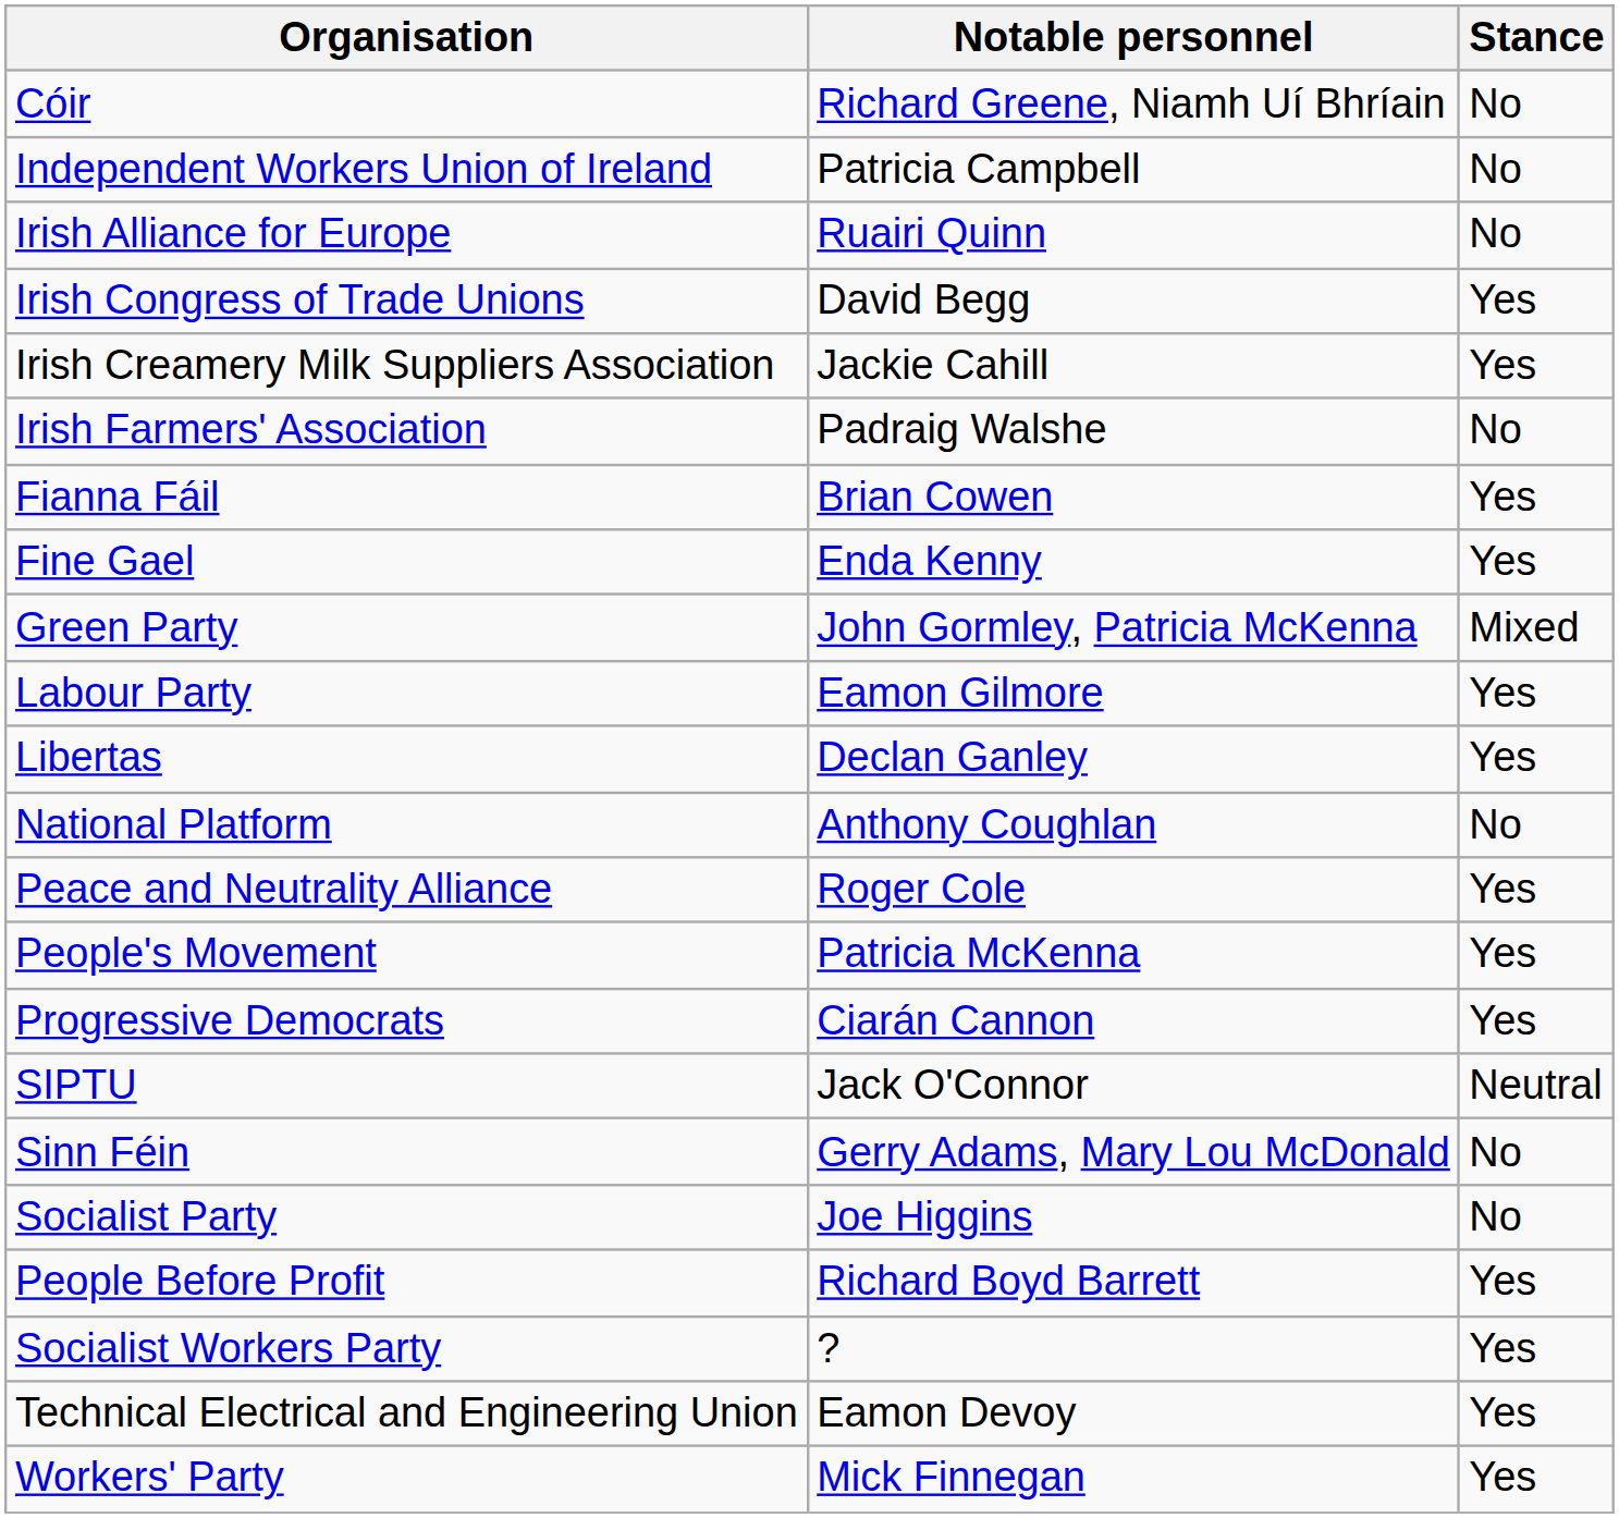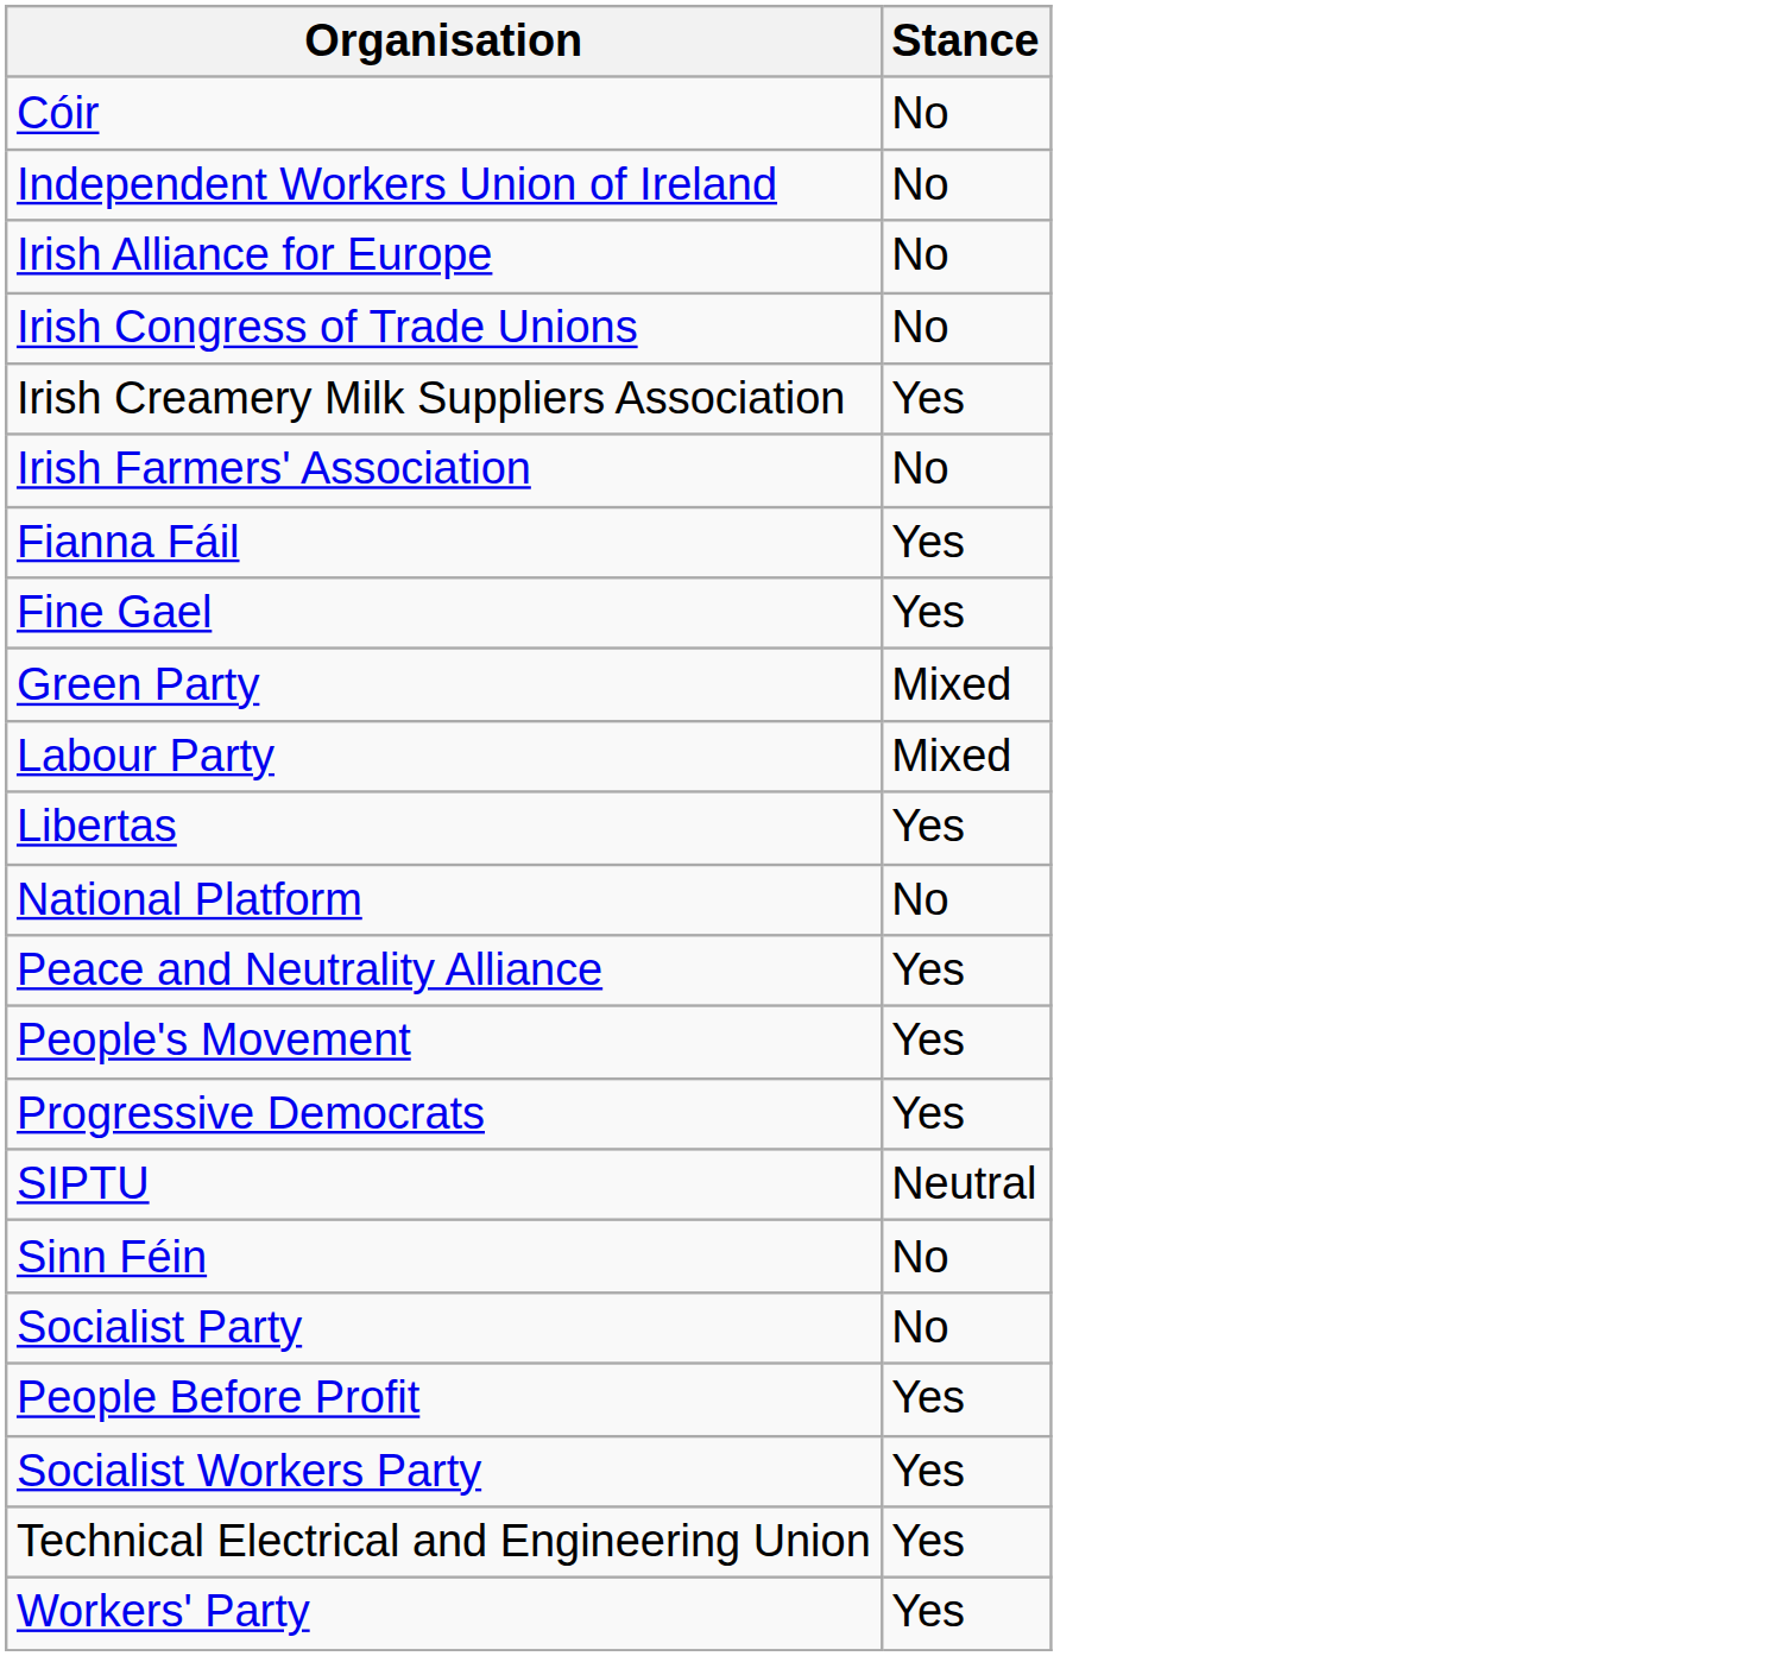 <table class="wikitable sortable">
 <tr>
 <th>Organisation</th>
-<th>Notable personnel</th>
 <th>Stance</th>
 </tr>
 <tr>
 <td><a href='#'>Cóir</a></td>
-<td><a href='#'>Richard Greene</a>, Niamh Uí Bhríain</td>
 <td>No</td>
 </tr>
 <tr>
 <td><a href='#'>Independent Workers Union of Ireland</a></td>
-<td>Patricia Campbell</td>
 <td>No</td>
 </tr>
 <tr>
 <td><a href='#'>Irish Alliance for Europe</a></td>
-<td><a href='#'>Ruairi Quinn</a></td>
 <td>No</td>
 </tr>
 <tr>
 <td><a href='#'>Irish Congress of Trade Unions</a></td>
-<td>David Begg</td>
-<td>Yes</td>
+<td>No</td>
 </tr>
 <tr>
 <td>Irish Creamery Milk Suppliers Association</td>
-<td>Jackie Cahill</td>
 <td>Yes</td>
 </tr>
 <tr>
 <td><a href='#'>Irish Farmers' Association</a></td>
-<td>Padraig Walshe</td>
 <td>No</td>
 </tr>
 <tr>
 <td><a href='#'>Fianna Fáil</a></td>
-<td><a href='#'>Brian Cowen</a></td>
 <td>Yes</td>
 </tr>
 <tr>
 <td><a href='#'>Fine Gael</a></td>
-<td><a href='#'>Enda Kenny</a></td>
 <td>Yes</td>
 </tr>
 <tr>
 <td><a href='#'>Green Party</a></td>
-<td><a href='#'>John Gormley</a>, <a href='#'>Patricia McKenna</a></td>
 <td>Mixed</td>
 </tr>
 <tr>
 <td><a href='#'>Labour Party</a></td>
-<td><a href='#'>Eamon Gilmore</a></td>
-<td>Yes</td>
+<td>Mixed</td>
 </tr>
 <tr>
 <td><a href='#'>Libertas</a></td>
-<td><a href='#'>Declan Ganley</a></td>
 <td>Yes</td>
 </tr>
 <tr>
 <td><a href='#'>National Platform</a></td>
-<td><a href='#'>Anthony Coughlan</a></td>
 <td>No</td>
 </tr>
 <tr>
 <td><a href='#'>Peace and Neutrality Alliance</a></td>
-<td><a href='#'>Roger Cole</a></td>
 <td>Yes</td>
 </tr>
 <tr>
 <td><a href='#'>People's Movement</a></td>
-<td><a href='#'>Patricia McKenna</a></td>
 <td>Yes</td>
 </tr>
 <tr>
 <td><a href='#'>Progressive Democrats</a></td>
-<td><a href='#'>Ciarán Cannon</a></td>
 <td>Yes</td>
 </tr>
 <tr>
 <td><a href='#'>SIPTU</a></td>
-<td>Jack O'Connor</td>
 <td>Neutral</td>
 </tr>
 <tr>
 <td><a href='#'>Sinn Féin</a></td>
-<td><a href='#'>Gerry Adams</a>, <a href='#'>Mary Lou McDonald</a></td>
 <td>No</td>
 </tr>
 <tr>
 <td><a href='#'>Socialist Party</a></td>
-<td><a href='#'>Joe Higgins</a></td>
 <td>No</td>
 </tr>
 <tr>
 <td><a href='#'>People Before Profit</a></td>
-<td><a href='#'>Richard Boyd Barrett</a></td>
 <td>Yes</td>
 </tr>
 <tr>
 <td><a href='#'>Socialist Workers Party</a></td>
-<td>?</td>
 <td>Yes</td>
 </tr>
 <tr>
 <td>Technical Electrical and Engineering Union</td>
-<td>Eamon Devoy</td>
 <td>Yes</td>
 </tr>
 <tr>
 <td><a href='#'>Workers' Party</a></td>
-<td><a href='#'>Mick Finnegan</a></td>
 <td>Yes</td>
 </tr>
 </table>
